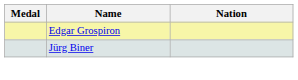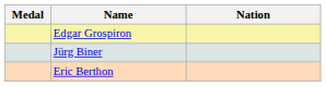 <table class=wikitable style="border:1px solid #AAAAAA;font-size:90%">
 <tr bgcolor="#E4E4E4">
 <th width=50>Medal</th>
 <th width=160>Name</th>
 <th width=160>Nation</th>
 </tr>
 <tr bgcolor="#F7F6A8">
 <td align="center"></td>
 <td><a href='#'>Edgar Grospiron</a></td>
 <td></td>
 </tr>
 <tr bgcolor="#DCE5E5">
 <td align="center"></td>
 <td><a href='#'>Jürg Biner</a></td>
 <td></td>
 </tr>
+<tr bgcolor="#FFDAB9">
+<td align="center"></td>
+<td><a href='#'>Eric Berthon</a></td>
+<td></td>
+</tr>
 </table>
